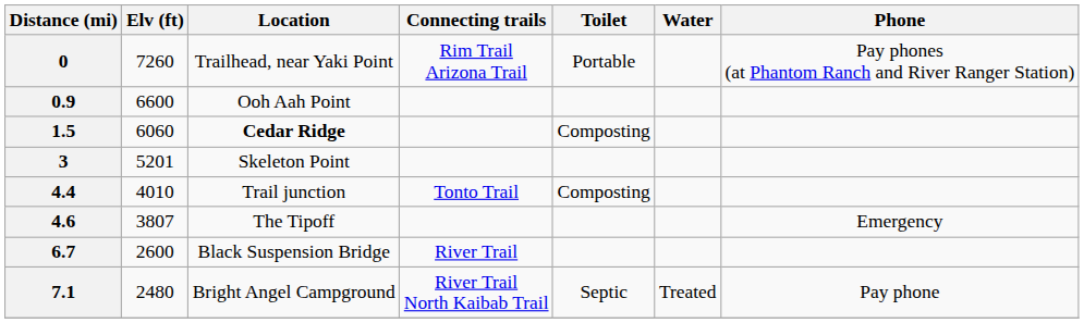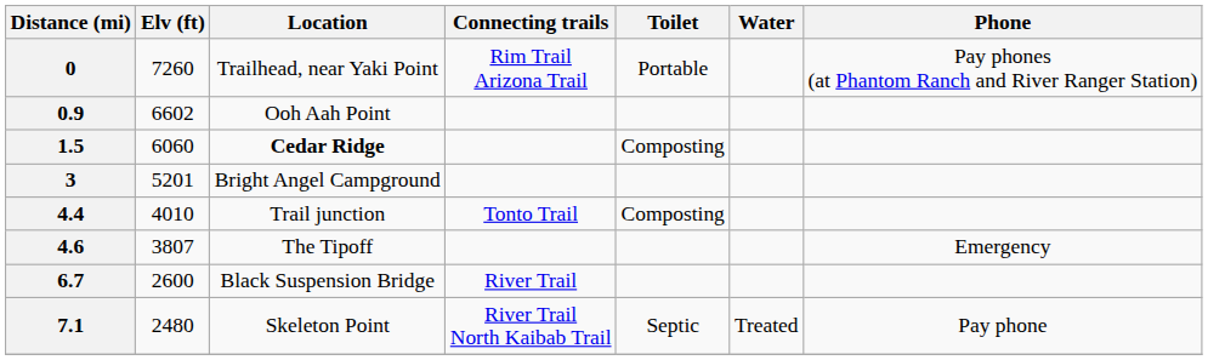 <table class="wikitable" style="text-align:center">
 <tr>
 <th>Distance (mi)</th>
 <th>Elv (ft)</th>
 <th>Location</th>
 <th>Connecting trails</th>
 <th>Toilet</th>
 <th>Water</th>
 <th>Phone</th>
 </tr>
 <tr>
 <th>0</th>
 <td>7260</td>
 <td>Trailhead, near Yaki Point</td>
 <td><a href='#'>Rim Trail</a><br><a href='#'>Arizona Trail</a></td>
 <td>Portable</td>
 <td></td>
 <td>Pay phones<br>(at <a href='#'>Phantom Ranch</a> and River Ranger Station)</td>
 </tr>
 <tr>
 <th>0.9</th>
-<td>6600</td>
+<td>6602</td>
 <td>Ooh Aah Point</td>
 <td></td>
 <td></td>
 <td></td>
 <td></td>
 </tr>
 <tr>
 <th>1.5</th>
 <td>6060</td>
 <td><strong>Cedar Ridge</strong></td>
 <td></td>
 <td>Composting</td>
 <td></td>
 <td></td>
 </tr>
 <tr>
 <th>3</th>
 <td>5201</td>
-<td>Skeleton Point</td>
+<td>Bright Angel Campground</td>
 <td></td>
 <td></td>
 <td></td>
 <td></td>
 </tr>
 <tr>
 <th>4.4</th>
 <td>4010</td>
 <td>Trail junction</td>
 <td><a href='#'>Tonto Trail</a></td>
 <td>Composting</td>
 <td></td>
 <td></td>
 </tr>
 <tr>
 <th>4.6</th>
 <td>3807</td>
 <td>The Tipoff</td>
 <td></td>
 <td></td>
 <td></td>
 <td>Emergency</td>
 </tr>
 <tr>
 <th>6.7</th>
 <td>2600</td>
 <td>Black Suspension Bridge</td>
 <td><a href='#'>River Trail</a></td>
 <td></td>
 <td></td>
 <td></td>
 </tr>
 <tr>
 <th>7.1</th>
 <td>2480</td>
-<td>Bright Angel Campground</td>
+<td>Skeleton Point</td>
 <td><a href='#'>River Trail</a><br><a href='#'>North Kaibab Trail</a></td>
 <td>Septic</td>
 <td>Treated</td>
 <td>Pay phone</td>
 </tr>
 <tr>
 </tr>
 </table>
